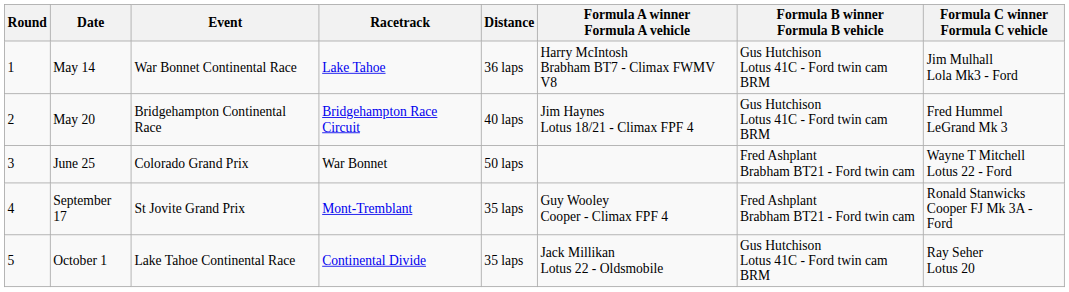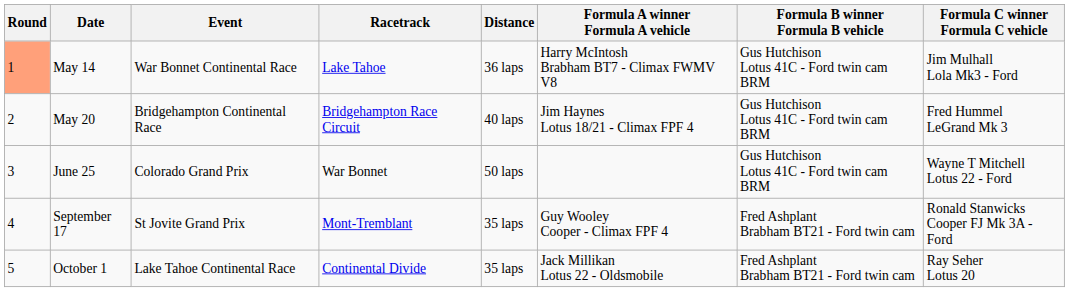 <table class="wikitable" border="1">
 <tr>
 <th>Round</th>
 <th>Date</th>
 <th>Event</th>
 <th>Racetrack</th>
 <th>Distance</th>
 <th>Formula A winner<br>Formula A vehicle</th>
 <th>Formula B winner<br>Formula B vehicle</th>
 <th>Formula C winner<br>Formula C vehicle</th>
 </tr>
 <tr>
-<td>1</td>
+<td style="background: lightsalmon;">1</td>
 <td>May 14</td>
 <td>War Bonnet Continental Race</td>
 <td><a href='#'>Lake Tahoe</a></td>
 <td>36 laps</td>
 <td>Harry McIntosh<br>Brabham BT7 - Climax FWMV V8</td>
 <td>Gus Hutchison<br>Lotus 41C - Ford twin cam BRM</td>
 <td>Jim Mulhall<br>Lola Mk3 - Ford</td>
 </tr>
 <tr>
 <td>2</td>
 <td>May 20</td>
 <td>Bridgehampton Continental Race</td>
 <td><a href='#'>Bridgehampton Race Circuit</a></td>
 <td>40 laps</td>
 <td>Jim Haynes<br>Lotus 18/21 - Climax FPF 4</td>
 <td>Gus Hutchison<br>Lotus 41C - Ford twin cam BRM</td>
 <td>Fred Hummel<br>LeGrand Mk 3</td>
 </tr>
 <tr>
 <td>3</td>
 <td>June 25</td>
 <td>Colorado Grand Prix</td>
 <td>War Bonnet</td>
 <td>50 laps</td>
 <td></td>
-<td>Fred Ashplant<br>Brabham BT21 - Ford twin cam</td>
+<td>Gus Hutchison<br>Lotus 41C - Ford twin cam BRM</td>
 <td>Wayne T Mitchell<br>Lotus 22 - Ford</td>
 </tr>
 <tr>
 <td>4</td>
 <td>September 17</td>
 <td>St Jovite Grand Prix</td>
 <td><a href='#'>Mont-Tremblant</a></td>
 <td>35 laps</td>
 <td>Guy Wooley<br>Cooper - Climax FPF 4</td>
 <td>Fred Ashplant<br>Brabham BT21 - Ford twin cam</td>
 <td>Ronald Stanwicks<br>Cooper FJ Mk 3A - Ford</td>
 </tr>
 <tr>
 <td>5</td>
 <td>October 1</td>
 <td>Lake Tahoe Continental Race</td>
 <td><a href='#'>Continental Divide</a></td>
 <td>35 laps</td>
 <td>Jack Millikan<br>Lotus 22 - Oldsmobile</td>
-<td>Gus Hutchison<br>Lotus 41C - Ford twin cam BRM</td>
+<td>Fred Ashplant<br>Brabham BT21 - Ford twin cam</td>
 <td>Ray Seher<br>Lotus 20</td>
 </tr>
 </table>
